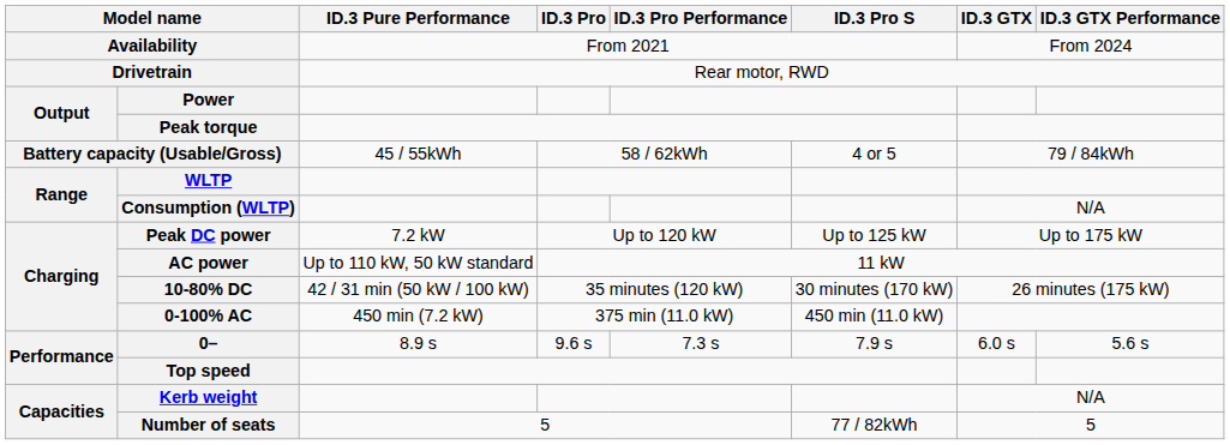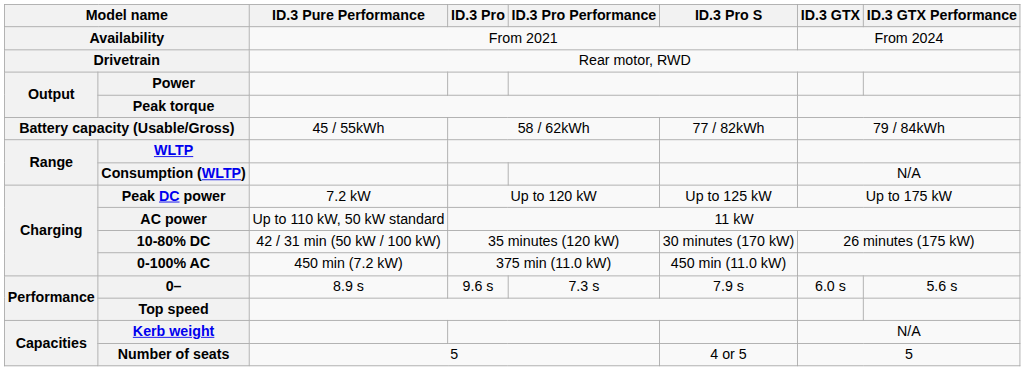 <table class="wikitable" style="text-align:center">
 <tr>
 <th colspan=2>Model name</th>
 <th>ID.3 Pure Performance</th>
 <th>ID.3 Pro</th>
 <th>ID.3 Pro Performance</th>
 <th>ID.3 Pro S</th>
 <th>ID.3 GTX</th>
 <th>ID.3 GTX Performance</th>
 </tr>
 <tr>
 <th colspan=2>Availability</th>
 <td colspan="4">From 2021</td>
 <td colspan="2">From 2024</td>
 </tr>
 <tr>
 <th colspan=2>Drivetrain</th>
 <td colspan="6">Rear motor, RWD</td>
 </tr>
 <tr>
 <th rowspan=2>Output</th>
 <th>Power</th>
 <td></td>
 <td></td>
 <td colspan="2"></td>
 <td></td>
 <td></td>
 </tr>
 <tr>
 <th>Peak torque</th>
 <td colspan="4"></td>
 <td colspan="2"></td>
 </tr>
 <tr>
 <th colspan=2>Battery capacity (Usable/Gross)</th>
 <td>45 / 55kWh</td>
 <td colspan=2>58 / 62kWh</td>
-<td>4 or 5</td>
+<td>77 / 82kWh</td>
 <td colspan=2>79 / 84kWh</td>
 </tr>
 <tr>
 <th rowspan="2">Range</th>
 <th><a href='#'>WLTP</a></th>
 <td></td>
 <td colspan="2"></td>
 <td></td>
 <td colspan="2"></td>
 </tr>
 <tr>
 <th>Consumption (<a href='#'>WLTP</a>)</th>
 <td></td>
 <td></td>
 <td></td>
 <td></td>
 <td colspan="2">N/A</td>
 </tr>
 <tr>
 <th rowspan="4">Charging</th>
 <th>Peak <a href='#'>DC</a> power</th>
 <td>7.2 kW</td>
 <td colspan=2><div>Up to 120 kW</div></td>
 <td><div>Up to 125 kW</div></td>
 <td colspan=2><div>Up to 175 kW</div></td>
 </tr>
 <tr>
 <th>AC power</th>
 <td>Up to 110 kW, 50 kW standard</td>
 <td colspan="5">11 kW</td>
 </tr>
 <tr>
 <th>10-80% DC</th>
 <td>42 / 31 min (50 kW / 100 kW)</td>
 <td colspan="2">35 minutes (120 kW)</td>
 <td>30 minutes (170 kW)</td>
 <td colspan="2">26 minutes (175 kW)</td>
 </tr>
 <tr>
 <th>0-100% AC</th>
 <td>450 min (7.2 kW)</td>
 <td colspan="2">375 min (11.0 kW)</td>
 <td>450 min (11.0 kW)</td>
 <td colspan="2"></td>
 </tr>
 <tr>
 <th rowspan="2">Performance</th>
 <th>0–</th>
 <td>8.9 s</td>
 <td>9.6 s</td>
 <td>7.3 s</td>
 <td>7.9 s</td>
 <td>6.0 s</td>
 <td>5.6 s</td>
 </tr>
 <tr>
 <th>Top speed</th>
 <td colspan="4"></td>
 <td></td>
 <td></td>
 </tr>
 <tr>
 <th rowspan="2">Capacities</th>
 <th><a href='#'>Kerb weight</a></th>
 <td></td>
 <td colspan="2"></td>
 <td></td>
 <td colspan="2">N/A</td>
 </tr>
 <tr>
 <th>Number of seats</th>
 <td colspan="3">5</td>
-<td>77 / 82kWh</td>
+<td>4 or 5</td>
 <td colspan="2">5</td>
 </tr>
 </table>
